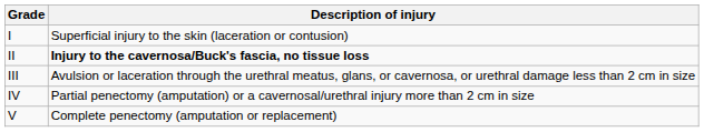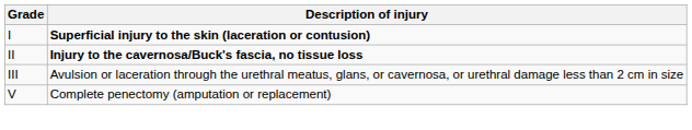 <table class="wikitable">
 <tr>
 <th>Grade</th>
 <th>Description of injury</th>
 </tr>
 <tr>
 <td>I</td>
-<td>Superficial injury to the skin (laceration or contusion)</td>
+<td><strong>Superficial injury to the skin (laceration or contusion)</strong></td>
 </tr>
 <tr>
 <td>II</td>
 <td><strong>Injury to the cavernosa/Buck's fascia, no tissue loss</strong></td>
 </tr>
 <tr>
 <td>III</td>
 <td>Avulsion or laceration through the urethral meatus, glans, or cavernosa, or urethral damage less than 2 cm in size</td>
 </tr>
 <tr>
-<td>IV</td>
-<td>Partial penectomy (amputation) or a cavernosal/urethral injury more than 2 cm in size</td>
-</tr>
-<tr>
 <td>V</td>
 <td>Complete penectomy (amputation or replacement)</td>
 </tr>
 </table>
